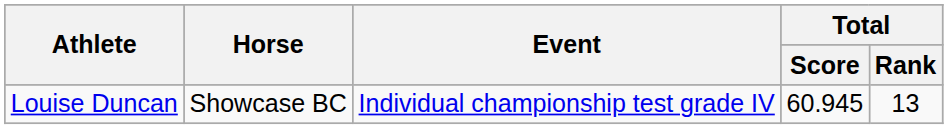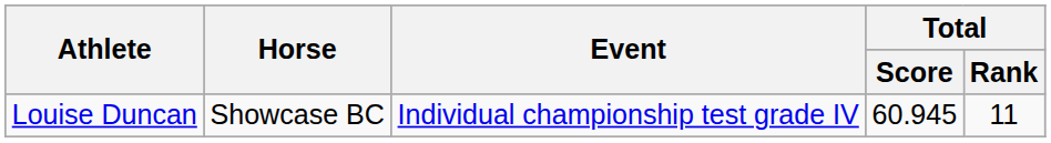 <table class=wikitable style="font-size:90%">
 <tr>
 <th rowspan="2">Athlete</th>
 <th rowspan="2">Horse</th>
 <th rowspan="2">Event</th>
 <th colspan="2">Total</th>
 </tr>
 <tr>
 <th>Score</th>
 <th>Rank</th>
 </tr>
 <tr>
 <td><a href='#'>Louise Duncan</a></td>
 <td>Showcase BC</td>
 <td><a href='#'>Individual championship test grade IV</a></td>
 <td align=center>60.945</td>
-<td align=center>13</td>
+<td align=center>11</td>
 </tr>
 </table>
